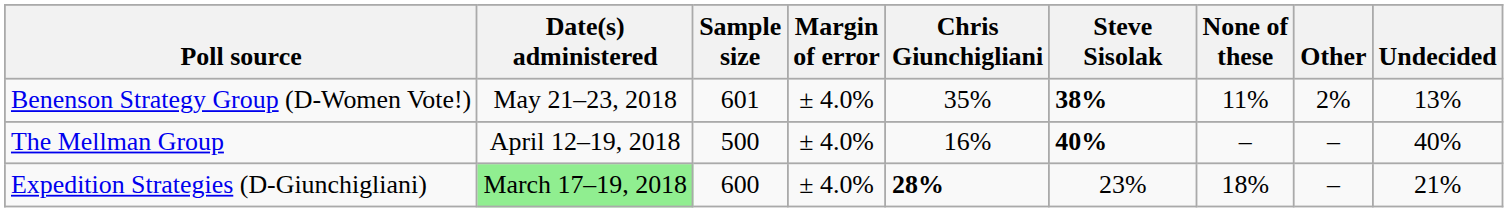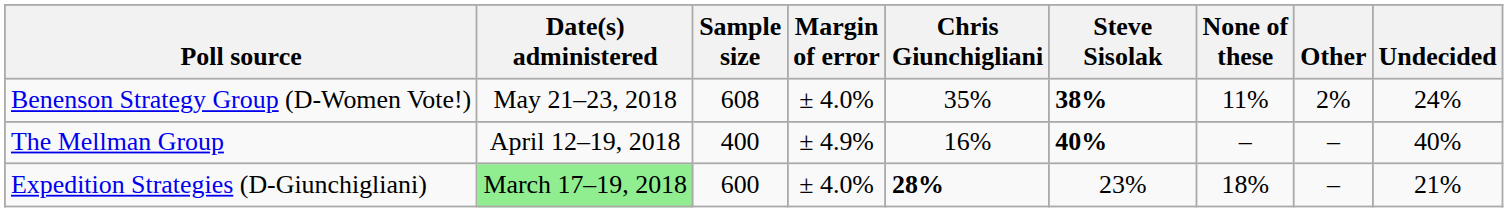 <table class="wikitable" style="font-size:90%;">
 <tr valign=bottom>
 <th>Poll source</th>
 <th>Date(s)<br>administered</th>
 <th>Sample<br>size</th>
 <th>Margin<br>of error</th>
 <th style="width:75px;">Chris<br>Giunchigliani</th>
 <th style="width:75px;">Steve<br>Sisolak</th>
 <th>None of<br>these</th>
 <th>Other</th>
 <th>Undecided</th>
 </tr>
 <tr>
 <td><a href='#'>Benenson Strategy Group</a> (D-Women Vote!)</td>
 <td align=center>May 21–23, 2018</td>
-<td align=center>601</td>
+<td align=center>608</td>
 <td align=center>± 4.0%</td>
 <td align=center>35%</td>
 <td><strong>38%</strong></td>
 <td align=center>11%</td>
 <td align=center>2%</td>
-<td align=center>13%</td>
+<td align=center>24%</td>
 </tr>
 <tr>
 <td><a href='#'>The Mellman Group</a></td>
 <td align=center>April 12–19, 2018</td>
-<td align=center>500</td>
-<td align=center>± 4.0%</td>
+<td align=center>400</td>
+<td align=center>± 4.9%</td>
 <td align=center>16%</td>
 <td><strong>40%</strong></td>
 <td align=center>–</td>
 <td align=center>–</td>
 <td align=center>40%</td>
 </tr>
 <tr>
 <td><a href='#'>Expedition Strategies</a> (D-Giunchigliani)</td>
 <td align=center style="background: lightgreen;">March 17–19, 2018</td>
 <td align=center>600</td>
 <td align=center>± 4.0%</td>
 <td><strong>28%</strong></td>
 <td align=center>23%</td>
 <td align=center>18%</td>
 <td align=center>–</td>
 <td align=center>21%</td>
 </tr>
 </table>
